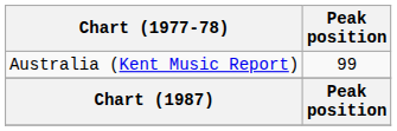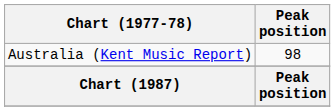 <table class="wikitable sortable">
 <tr>
 <th>Chart (1977-78)</th>
 <th>Peak<br>position</th>
 </tr>
 <tr>
 <td>Australia (<a href='#'>Kent Music Report</a>)</td>
-<td align="center">99</td>
+<td align="center">98</td>
 </tr>
 <tr>
 </tr>
 <tr>
 <th>Chart (1987)</th>
 <th>Peak<br>position</th>
 </tr>
 <tr>
 </tr>
 <tr>
 </tr>
 </table>
